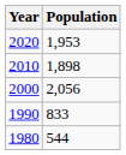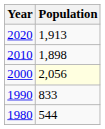 <table class="wikitable">
 <tr>
 <th>Year</th>
 <th>Population</th>
 </tr>
 <tr>
 <td><a href='#'>2020</a></td>
-<td>1,953</td>
+<td>1,913</td>
 </tr>
 <tr>
 <td><a href='#'>2010</a></td>
 <td>1,898</td>
 </tr>
 <tr>
 <td><a href='#'>2000</a></td>
-<td>2,056</td>
+<td style="background: lightyellow;">2,056</td>
 </tr>
 <tr>
 <td><a href='#'>1990</a></td>
 <td>833</td>
 </tr>
 <tr>
 <td><a href='#'>1980</a></td>
 <td>544</td>
 </tr>
 </table>
